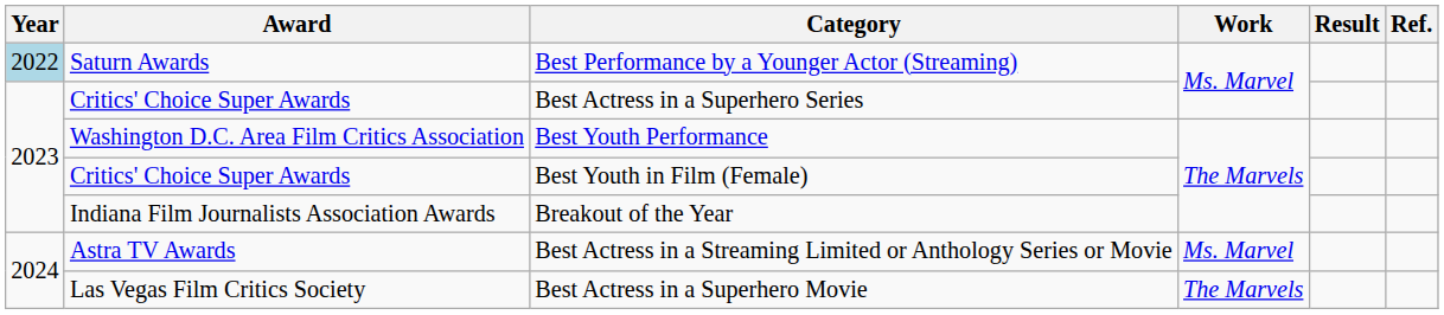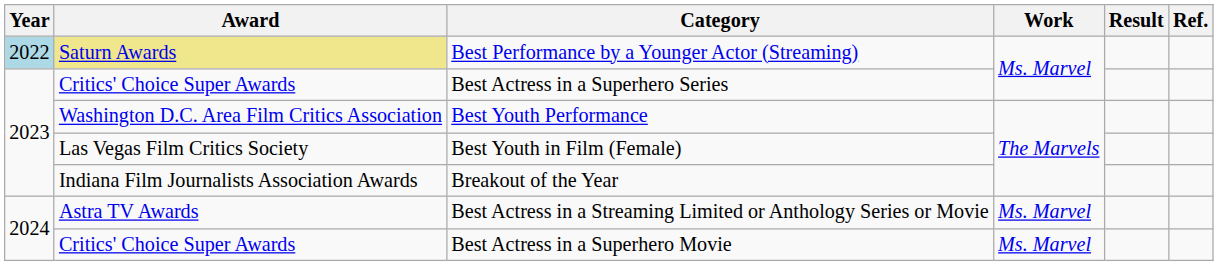 <table class="wikitable unsortable">
 <tr>
 <th>Year</th>
 <th>Award</th>
 <th>Category</th>
 <th>Work</th>
 <th>Result</th>
 <th class="unsortable">Ref.</th>
 </tr>
 <tr>
 <td style="background: lightblue;">2022</td>
-<td><a href='#'>Saturn Awards</a></td>
+<td style="background: khaki;"><a href='#'>Saturn Awards</a></td>
 <td><a href='#'>Best Performance by a Younger Actor (Streaming)</a></td>
 <td rowspan="2"><em><a href='#'>Ms. Marvel</a></em></td>
 <td></td>
 <td style="text-align: center;"></td>
 </tr>
 <tr>
 <td rowspan="4">2023</td>
 <td><a href='#'>Critics' Choice Super Awards</a></td>
 <td>Best Actress in a Superhero Series</td>
 <td></td>
 <td style="text-align: center;"></td>
 </tr>
 <tr>
 <td><a href='#'>Washington D.C. Area Film Critics Association</a></td>
 <td><a href='#'>Best Youth Performance</a></td>
 <td rowspan="3"><em><a href='#'>The Marvels</a></em></td>
 <td></td>
 <td style="text-align: center;"></td>
 </tr>
 <tr>
-<td><a href='#'>Critics' Choice Super Awards</a></td>
+<td>Las Vegas Film Critics Society</td>
 <td>Best Youth in Film (Female)</td>
 <td></td>
 <td style="text-align: center;"></td>
 </tr>
 <tr>
 <td>Indiana Film Journalists Association Awards</td>
 <td>Breakout of the Year</td>
 <td></td>
 <td style="text-align: center;"></td>
 </tr>
 <tr>
 <td rowspan="2">2024</td>
 <td><a href='#'>Astra TV Awards</a></td>
 <td>Best Actress in a Streaming Limited or Anthology Series or Movie</td>
 <td><em><a href='#'>Ms. Marvel</a></em></td>
 <td></td>
 <td style="text-align: center;"></td>
 </tr>
 <tr>
-<td>Las Vegas Film Critics Society</td>
+<td><a href='#'>Critics' Choice Super Awards</a></td>
 <td>Best Actress in a Superhero Movie</td>
-<td><em><a href='#'>The Marvels</a></em></td>
+<td><em><a href='#'>Ms. Marvel</a></em></td>
 <td></td>
 <td style="text-align: center;"></td>
 </tr>
 </table>
